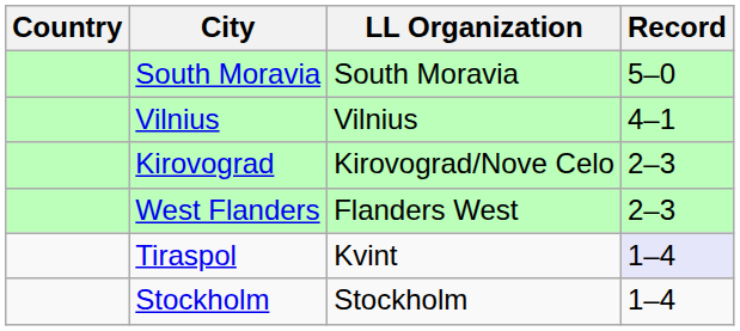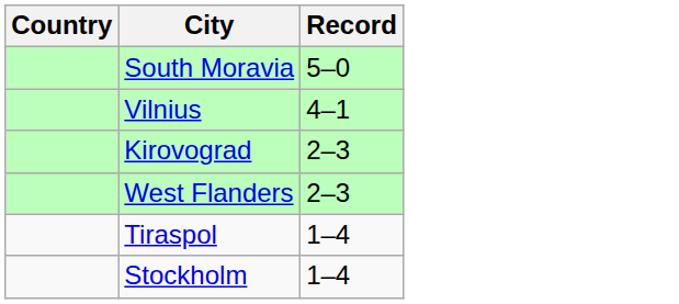 <table class="wikitable">
 <tr>
 <th>Country</th>
 <th>City</th>
-<th>LL Organization</th>
 <th>Record</th>
 </tr>
 <tr bgcolor=#bbffbb>
 <td><strong></strong></td>
 <td><a href='#'>South Moravia</a></td>
-<td>South Moravia</td>
 <td>5–0</td>
 </tr>
 <tr bgcolor=#bbffbb>
 <td><strong></strong></td>
 <td><a href='#'>Vilnius</a></td>
-<td>Vilnius</td>
 <td>4–1</td>
 </tr>
 <tr bgcolor=#bbffbb>
 <td><strong></strong></td>
 <td><a href='#'>Kirovograd</a></td>
-<td>Kirovograd/Nove Celo</td>
 <td>2–3</td>
 </tr>
 <tr bgcolor=#bbffbb>
 <td><strong></strong></td>
 <td><a href='#'>West Flanders</a></td>
-<td>Flanders West</td>
 <td>2–3</td>
 </tr>
 <tr>
 <td><strong></strong></td>
 <td><a href='#'>Tiraspol</a></td>
-<td>Kvint</td>
-<td style="background: lavender;">1–4</td>
+<td>1–4</td>
 </tr>
 <tr>
 <td><strong></strong></td>
 <td><a href='#'>Stockholm</a></td>
-<td>Stockholm</td>
 <td>1–4</td>
 </tr>
 </table>
